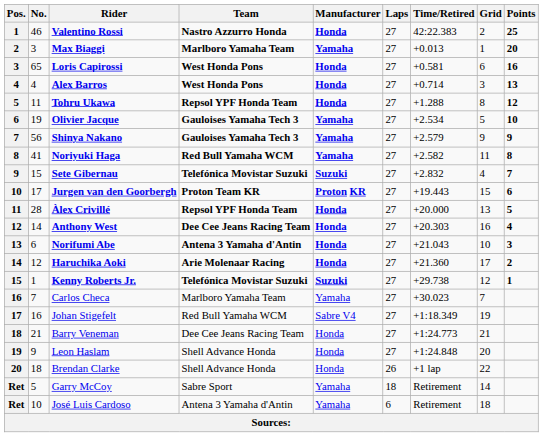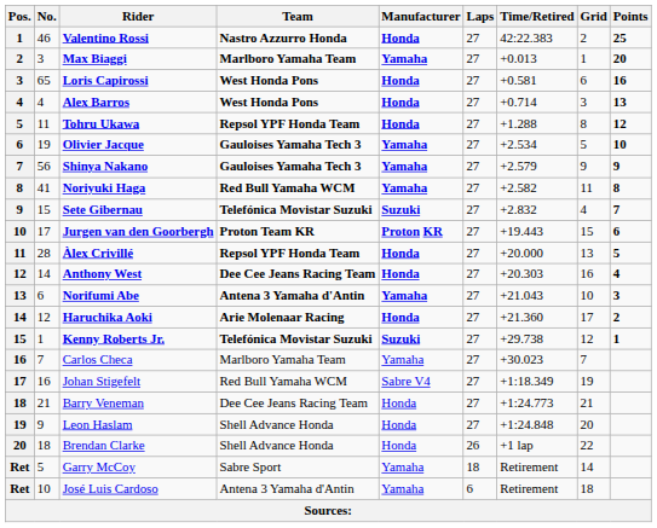 <table class="wikitable" style="font-size: 95%;">
 <tr>
 <th>Pos.</th>
 <th>No.</th>
 <th>Rider</th>
 <th>Team</th>
 <th>Manufacturer</th>
 <th>Laps</th>
 <th>Time/Retired</th>
 <th>Grid</th>
 <th>Points</th>
 </tr>
 <tr>
 <th>1</th>
 <td>46</td>
 <td> <strong><a href='#'>Valentino Rossi</a></strong></td>
 <td><strong>Nastro Azzurro Honda</strong></td>
 <td><strong><a href='#'>Honda</a></strong></td>
 <td>27</td>
 <td>42:22.383</td>
 <td>2</td>
 <td><strong>25</strong></td>
 </tr>
 <tr>
 <th>2</th>
 <td>3</td>
 <td> <strong><a href='#'>Max Biaggi</a></strong></td>
 <td><strong>Marlboro Yamaha Team</strong></td>
 <td><strong><a href='#'>Yamaha</a></strong></td>
 <td>27</td>
 <td>+0.013</td>
 <td>1</td>
 <td><strong>20</strong></td>
 </tr>
 <tr>
 <th>3</th>
 <td>65</td>
 <td> <strong><a href='#'>Loris Capirossi</a></strong></td>
 <td><strong>West Honda Pons</strong></td>
 <td><strong><a href='#'>Honda</a></strong></td>
 <td>27</td>
 <td>+0.581</td>
 <td>6</td>
 <td><strong>16</strong></td>
 </tr>
 <tr>
 <th>4</th>
 <td>4</td>
 <td> <strong><a href='#'>Alex Barros</a></strong></td>
 <td><strong>West Honda Pons</strong></td>
 <td><strong><a href='#'>Honda</a></strong></td>
 <td>27</td>
 <td>+0.714</td>
 <td>3</td>
 <td><strong>13</strong></td>
 </tr>
 <tr>
 <th>5</th>
 <td>11</td>
 <td> <strong><a href='#'>Tohru Ukawa</a></strong></td>
 <td><strong>Repsol YPF Honda Team</strong></td>
 <td><strong><a href='#'>Honda</a></strong></td>
 <td>27</td>
 <td>+1.288</td>
 <td>8</td>
 <td><strong>12</strong></td>
 </tr>
 <tr>
 <th>6</th>
 <td>19</td>
 <td> <strong><a href='#'>Olivier Jacque</a></strong></td>
 <td><strong>Gauloises Yamaha Tech 3</strong></td>
 <td><strong><a href='#'>Yamaha</a></strong></td>
 <td>27</td>
 <td>+2.534</td>
 <td>5</td>
 <td><strong>10</strong></td>
 </tr>
 <tr>
 <th>7</th>
 <td>56</td>
 <td> <strong><a href='#'>Shinya Nakano</a></strong></td>
 <td><strong>Gauloises Yamaha Tech 3</strong></td>
 <td><strong><a href='#'>Yamaha</a></strong></td>
 <td>27</td>
 <td>+2.579</td>
 <td>9</td>
 <td><strong>9</strong></td>
 </tr>
 <tr>
 <th>8</th>
 <td>41</td>
 <td> <strong><a href='#'>Noriyuki Haga</a></strong></td>
 <td><strong>Red Bull Yamaha WCM</strong></td>
 <td><strong><a href='#'>Yamaha</a></strong></td>
 <td>27</td>
 <td>+2.582</td>
 <td>11</td>
 <td><strong>8</strong></td>
 </tr>
 <tr>
 <th>9</th>
 <td>15</td>
 <td> <strong><a href='#'>Sete Gibernau</a></strong></td>
 <td><strong>Telefónica Movistar Suzuki</strong></td>
 <td><strong><a href='#'>Suzuki</a></strong></td>
 <td>27</td>
 <td>+2.832</td>
 <td>4</td>
 <td><strong>7</strong></td>
 </tr>
 <tr>
 <th>10</th>
 <td>17</td>
 <td> <strong><a href='#'>Jurgen van den Goorbergh</a></strong></td>
 <td><strong>Proton Team KR</strong></td>
 <td><strong><a href='#'>Proton</a> <a href='#'>KR</a></strong></td>
 <td>27</td>
 <td>+19.443</td>
 <td>15</td>
 <td><strong>6</strong></td>
 </tr>
 <tr>
 <th>11</th>
 <td>28</td>
 <td> <strong><a href='#'>Àlex Crivillé</a></strong></td>
 <td><strong>Repsol YPF Honda Team</strong></td>
 <td><strong><a href='#'>Honda</a></strong></td>
 <td>27</td>
 <td>+20.000</td>
 <td>13</td>
 <td><strong>5</strong></td>
 </tr>
 <tr>
 <th>12</th>
 <td>14</td>
 <td> <strong><a href='#'>Anthony West</a></strong></td>
 <td><strong>Dee Cee Jeans Racing Team</strong></td>
 <td><strong><a href='#'>Honda</a></strong></td>
 <td>27</td>
 <td>+20.303</td>
 <td>16</td>
 <td><strong>4</strong></td>
 </tr>
 <tr>
 <th>13</th>
 <td>6</td>
 <td> <strong><a href='#'>Norifumi Abe</a></strong></td>
 <td><strong>Antena 3 Yamaha d'Antin</strong></td>
-<td><strong><a href='#'>Honda</a></strong></td>
+<td><strong><a href='#'>Yamaha</a></strong></td>
 <td>27</td>
 <td>+21.043</td>
 <td>10</td>
 <td><strong>3</strong></td>
 </tr>
 <tr>
 <th>14</th>
 <td>12</td>
 <td> <strong><a href='#'>Haruchika Aoki</a></strong></td>
 <td><strong>Arie Molenaar Racing</strong></td>
 <td><strong><a href='#'>Honda</a></strong></td>
 <td>27</td>
 <td>+21.360</td>
 <td>17</td>
 <td><strong>2</strong></td>
 </tr>
 <tr>
 <th>15</th>
 <td>1</td>
 <td> <strong><a href='#'>Kenny Roberts Jr.</a></strong></td>
 <td><strong>Telefónica Movistar Suzuki</strong></td>
 <td><strong><a href='#'>Suzuki</a></strong></td>
 <td>27</td>
 <td>+29.738</td>
 <td>12</td>
 <td><strong>1</strong></td>
 </tr>
 <tr>
 <th>16</th>
 <td>7</td>
 <td> <a href='#'>Carlos Checa</a></td>
 <td>Marlboro Yamaha Team</td>
 <td><a href='#'>Yamaha</a></td>
 <td>27</td>
 <td>+30.023</td>
 <td>7</td>
 <td></td>
 </tr>
 <tr>
 <th>17</th>
 <td>16</td>
 <td> <a href='#'>Johan Stigefelt</a></td>
 <td>Red Bull Yamaha WCM</td>
 <td><a href='#'>Sabre V4</a></td>
 <td>27</td>
 <td>+1:18.349</td>
 <td>19</td>
 <td></td>
 </tr>
 <tr>
 <th>18</th>
 <td>21</td>
 <td> <a href='#'>Barry Veneman</a></td>
 <td>Dee Cee Jeans Racing Team</td>
 <td><a href='#'>Honda</a></td>
 <td>27</td>
 <td>+1:24.773</td>
 <td>21</td>
 <td></td>
 </tr>
 <tr>
 <th>19</th>
 <td>9</td>
 <td> <a href='#'>Leon Haslam</a></td>
 <td>Shell Advance Honda</td>
 <td><a href='#'>Honda</a></td>
 <td>27</td>
 <td>+1:24.848</td>
 <td>20</td>
 <td></td>
 </tr>
 <tr>
 <th>20</th>
 <td>18</td>
 <td> <a href='#'>Brendan Clarke</a></td>
 <td>Shell Advance Honda</td>
 <td><a href='#'>Honda</a></td>
 <td>26</td>
 <td>+1 lap</td>
 <td>22</td>
 <td></td>
 </tr>
 <tr>
 <th>Ret</th>
 <td>5</td>
 <td> <a href='#'>Garry McCoy</a></td>
 <td>Sabre Sport</td>
 <td><a href='#'>Yamaha</a></td>
 <td>18</td>
 <td>Retirement</td>
 <td>14</td>
 <td></td>
 </tr>
 <tr>
 <th>Ret</th>
 <td>10</td>
 <td> <a href='#'>José Luis Cardoso</a></td>
 <td>Antena 3 Yamaha d'Antin</td>
 <td><a href='#'>Yamaha</a></td>
 <td>6</td>
 <td>Retirement</td>
 <td>18</td>
 <td></td>
 </tr>
 <tr>
 <th colspan=9>Sources:</th>
 </tr>
 </table>
